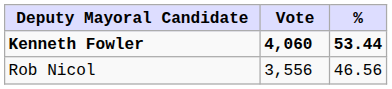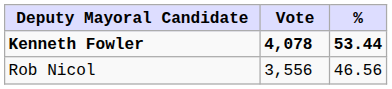 <table class="wikitable">
 <tr>
 <th style="background:#ddf; width:200px;">Deputy Mayoral Candidate</th>
 <th style="background:#ddf; width:50px;">Vote</th>
 <th style="background:#ddf; width:30px;">%</th>
 </tr>
 <tr>
 <td><strong>Kenneth Fowler</strong></td>
-<td><strong>4,060</strong></td>
+<td><strong>4,078</strong></td>
 <td><strong>53.44</strong></td>
 </tr>
 <tr>
 <td>Rob Nicol</td>
 <td>3,556</td>
 <td>46.56</td>
 </tr>
 </table>
